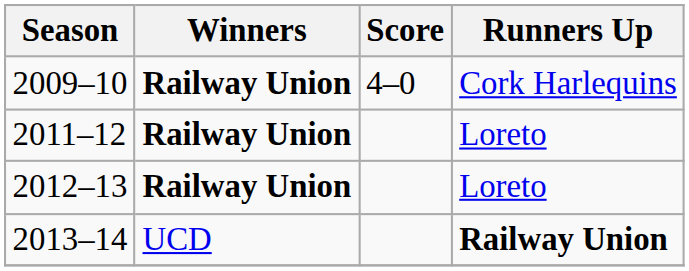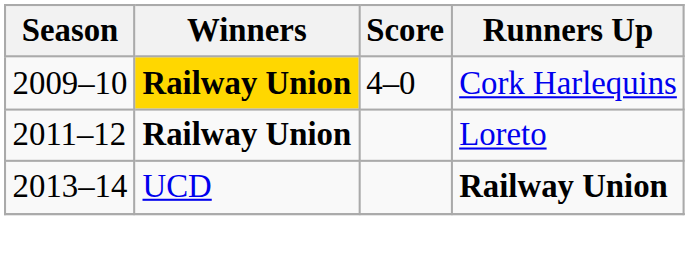 <table class="wikitable collapsible">
 <tr>
 <th>Season</th>
 <th>Winners</th>
 <th>Score</th>
 <th>Runners Up</th>
 </tr>
 <tr>
 <td>2009–10</td>
-<td><strong>Railway Union</strong></td>
+<td style="background: gold;"><strong>Railway Union</strong></td>
 <td>4–0</td>
 <td><a href='#'>Cork Harlequins</a></td>
 </tr>
 <tr>
 <td>2011–12</td>
-<td><strong>Railway Union</strong></td>
-<td></td>
-<td><a href='#'>Loreto</a></td>
-</tr>
-<tr>
-<td>2012–13</td>
 <td><strong>Railway Union</strong></td>
 <td></td>
 <td><a href='#'>Loreto</a></td>
 </tr>
 <tr>
 <td>2013–14</td>
 <td><a href='#'>UCD</a></td>
 <td></td>
 <td><strong>Railway Union</strong></td>
 </tr>
 <tr>
 </tr>
 </table>
